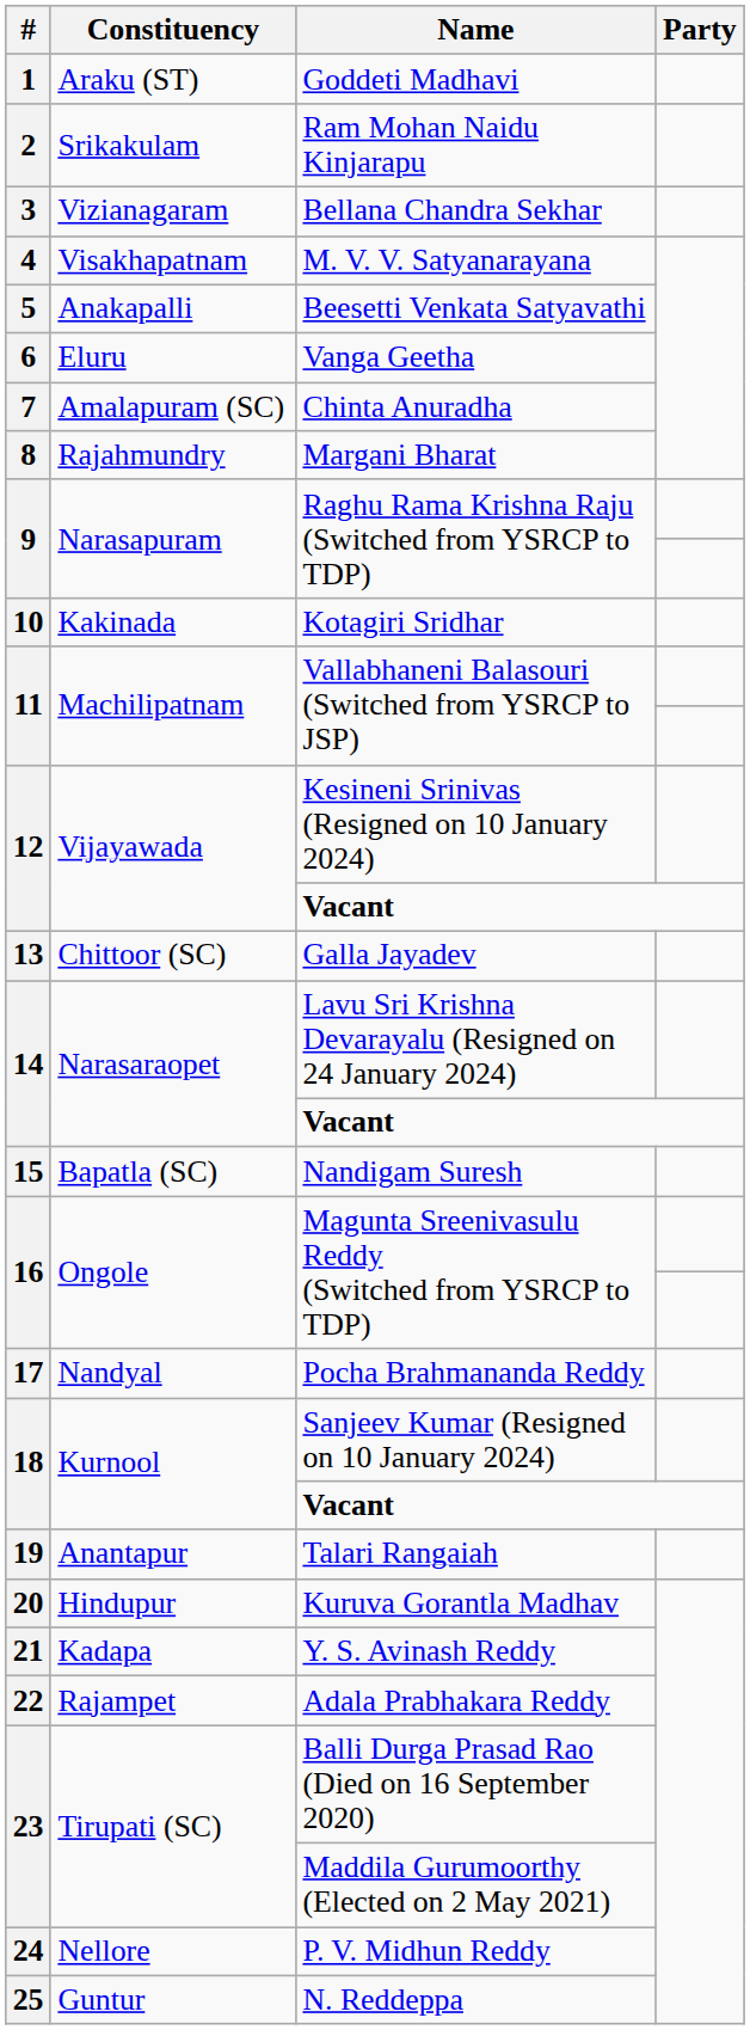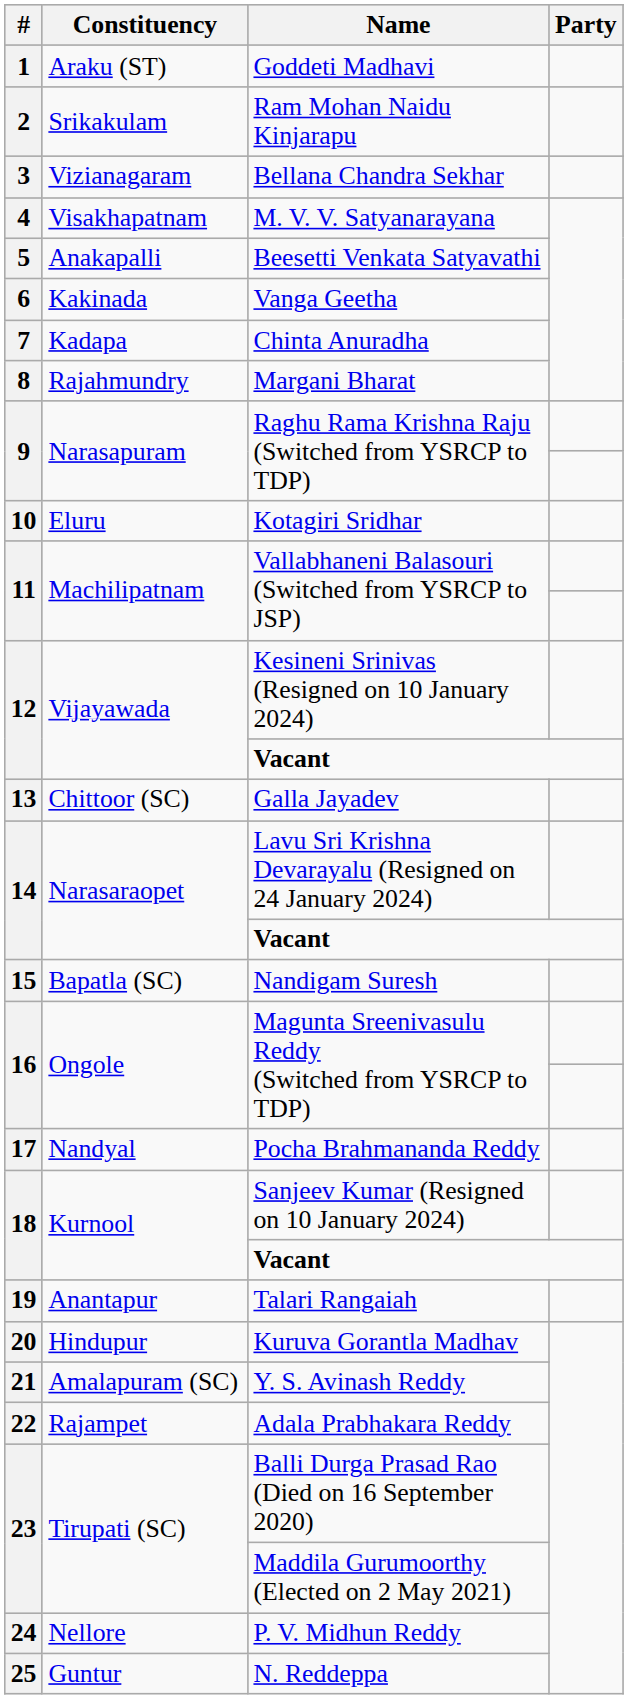 <table class="wikitable sortable">
 <tr>
 <th>#</th>
 <th style="width:120px">Constituency</th>
 <th style="width:180px">Name</th>
 <th colspan=2>Party</th>
 </tr>
 <tr>
 <th>1</th>
 <td><a href='#'>Araku</a> (ST)</td>
 <td><a href='#'>Goddeti Madhavi</a></td>
 <td></td>
 </tr>
 <tr>
 <th>2</th>
 <td><a href='#'>Srikakulam</a></td>
 <td><a href='#'>Ram Mohan Naidu Kinjarapu</a></td>
 <td></td>
 </tr>
 <tr>
 <th>3</th>
 <td><a href='#'>Vizianagaram</a></td>
 <td><a href='#'>Bellana Chandra Sekhar</a></td>
 <td></td>
 </tr>
 <tr>
 <th>4</th>
 <td><a href='#'>Visakhapatnam</a></td>
 <td><a href='#'>M. V. V. Satyanarayana</a></td>
 </tr>
 <tr>
 <th>5</th>
 <td><a href='#'>Anakapalli</a></td>
 <td><a href='#'>Beesetti Venkata Satyavathi</a></td>
 </tr>
 <tr>
 <th>6</th>
-<td><a href='#'>Eluru</a></td>
+<td><a href='#'>Kakinada</a></td>
 <td><a href='#'>Vanga Geetha</a></td>
 </tr>
 <tr>
 <th>7</th>
-<td><a href='#'>Amalapuram</a> (SC)</td>
+<td><a href='#'>Kadapa</a></td>
 <td><a href='#'>Chinta Anuradha</a></td>
 </tr>
 <tr>
 <th>8</th>
 <td><a href='#'>Rajahmundry</a></td>
 <td><a href='#'>Margani Bharat</a></td>
 </tr>
 <tr>
 <th rowspan=2>9</th>
 <td rowspan=2><a href='#'>Narasapuram</a></td>
 <td rowspan=2><a href='#'>Raghu Rama Krishna Raju</a><br>(Switched from YSRCP to TDP)</td>
 <td></td>
 </tr>
 <tr>
 <td></td>
 </tr>
 <tr>
 <th>10</th>
-<td><a href='#'>Kakinada</a></td>
+<td><a href='#'>Eluru</a></td>
 <td><a href='#'>Kotagiri Sridhar</a></td>
 <td></td>
 </tr>
 <tr>
 <th rowspan=2>11</th>
 <td rowspan=2><a href='#'>Machilipatnam</a></td>
 <td rowspan=2><a href='#'>Vallabhaneni Balasouri</a><br>(Switched from YSRCP to JSP)</td>
 <td></td>
 </tr>
 <tr>
 <td></td>
 </tr>
 <tr>
 <th rowspan=2>12</th>
 <td rowspan=2><a href='#'>Vijayawada</a></td>
 <td><a href='#'>Kesineni Srinivas</a> (Resigned on 10 January 2024)</td>
 <td></td>
 </tr>
 <tr>
 <td colspan="3"><strong>Vacant</strong></td>
 </tr>
 <tr>
 <th>13</th>
 <td><a href='#'>Chittoor</a> (SC)</td>
 <td><a href='#'>Galla Jayadev</a></td>
 <td></td>
 </tr>
 <tr>
 <th rowspan=2>14</th>
 <td rowspan=2><a href='#'>Narasaraopet</a></td>
 <td><a href='#'>Lavu Sri Krishna Devarayalu</a> (Resigned on 24 January 2024)</td>
 <td></td>
 </tr>
 <tr>
 <td colspan="3"><strong>Vacant</strong></td>
 </tr>
 <tr>
 <th>15</th>
 <td><a href='#'>Bapatla</a> (SC)</td>
 <td><a href='#'>Nandigam Suresh</a></td>
 <td></td>
 </tr>
 <tr>
 <th rowspan=2>16</th>
 <td rowspan=2><a href='#'>Ongole</a></td>
 <td rowspan=2><a href='#'>Magunta Sreenivasulu Reddy</a><br>(Switched from YSRCP to TDP)</td>
 <td></td>
 </tr>
 <tr>
 <td></td>
 </tr>
 <tr>
 <th>17</th>
 <td><a href='#'>Nandyal</a></td>
 <td><a href='#'>Pocha Brahmananda Reddy</a></td>
 <td></td>
 </tr>
 <tr>
 <th rowspan=2>18</th>
 <td rowspan=2><a href='#'>Kurnool</a></td>
 <td><a href='#'>Sanjeev Kumar</a> (Resigned on 10 January 2024)</td>
 <td></td>
 </tr>
 <tr>
 <td colspan="3"><strong>Vacant</strong></td>
 </tr>
 <tr>
 <th>19</th>
 <td><a href='#'>Anantapur</a></td>
 <td><a href='#'>Talari Rangaiah</a></td>
 <td></td>
 </tr>
 <tr>
 <th>20</th>
 <td><a href='#'>Hindupur</a></td>
 <td><a href='#'>Kuruva Gorantla Madhav</a></td>
 </tr>
 <tr>
 <th>21</th>
-<td><a href='#'>Kadapa</a></td>
+<td><a href='#'>Amalapuram</a> (SC)</td>
 <td><a href='#'>Y. S. Avinash Reddy</a></td>
 </tr>
 <tr>
 <th>22</th>
 <td><a href='#'>Rajampet</a></td>
 <td><a href='#'>Adala Prabhakara Reddy</a></td>
 </tr>
 <tr>
 <th rowspan="2">23</th>
 <td rowspan="2"><a href='#'>Tirupati</a> (SC)</td>
 <td><a href='#'>Balli Durga Prasad Rao</a><br>(Died on 16 September 2020)</td>
 </tr>
 <tr>
 <td><a href='#'>Maddila Gurumoorthy</a><br>(Elected on 2 May 2021)</td>
 </tr>
 <tr>
 <th>24</th>
 <td><a href='#'>Nellore</a></td>
 <td><a href='#'>P. V. Midhun Reddy</a></td>
 </tr>
 <tr>
 <th>25</th>
 <td><a href='#'>Guntur</a></td>
 <td><a href='#'>N. Reddeppa</a></td>
 </tr>
 </table>
